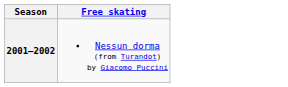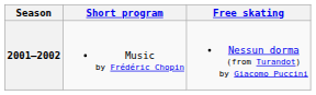 <table class=wikitable style=text-align:center>
 <tr>
 <th>Season</th>
+<th><a href='#'>Short program</a></th>
 <th><a href='#'>Free skating</a></th>
 </tr>
 <tr>
 <th>2001–2002 <br> </th>
+<td><br><ul><li>Music <br><small> by <a href='#'>Frédéric Chopin</a> </small></li></ul></td>
 <td><br><ul><li><a href='#'>Nessun dorma</a> <br><small> (from <a href='#'>Turandot</a>) <br> by <a href='#'>Giacomo Puccini</a> </small></li></ul></td>
 </tr>
 </table>
